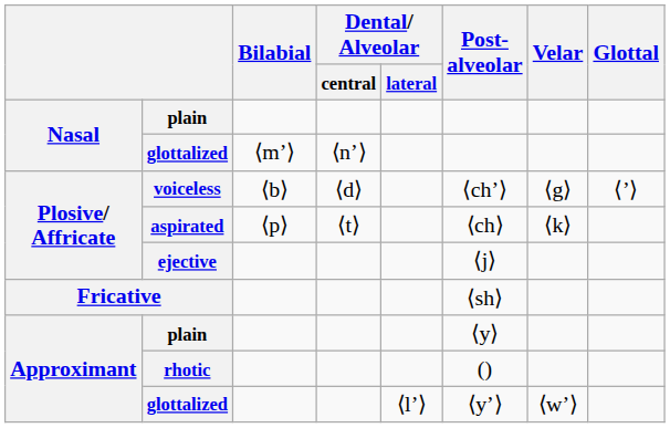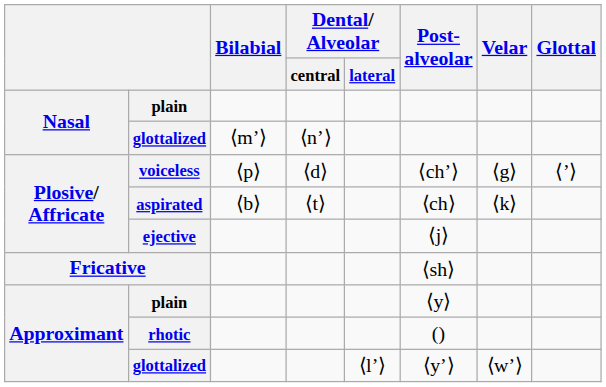 <table class="wikitable" style="text-align:center">
 <tr>
 <th colspan="2" rowspan="2"></th>
 <th rowspan="2"><a href='#'>Bilabial</a></th>
 <th colspan="2"><a href='#'>Dental</a>/<br><a href='#'>Alveolar</a></th>
 <th rowspan="2"><a href='#'>Post-<br>alveolar</a></th>
 <th rowspan="2"><a href='#'>Velar</a></th>
 <th rowspan="2"><a href='#'>Glottal</a></th>
 </tr>
 <tr>
 <th><small>central</small></th>
 <th><a href='#'><small>lateral</small></a></th>
 </tr>
 <tr>
 <th rowspan="2"><a href='#'>Nasal</a></th>
 <th><small>plain</small></th>
 <td></td>
 <td></td>
 <td></td>
 <td></td>
 <td></td>
 <td></td>
 </tr>
 <tr>
 <th><small><a href='#'>glottalized</a></small></th>
 <td> ⟨mʼ⟩</td>
 <td> ⟨nʼ⟩</td>
 <td></td>
 <td></td>
 <td></td>
 <td></td>
 </tr>
 <tr align="center">
 <th rowspan="3"><a href='#'>Plosive</a>/<br><a href='#'>Affricate</a></th>
 <th><a href='#'><small>voiceless</small></a></th>
-<td> ⟨b⟩</td>
+<td> ⟨p⟩</td>
 <td> ⟨d⟩</td>
 <td></td>
 <td> ⟨chʼ⟩</td>
 <td> ⟨g⟩</td>
 <td> ⟨ʼ⟩</td>
 </tr>
 <tr>
 <th><small><a href='#'>aspirated</a></small></th>
-<td> ⟨p⟩</td>
+<td> ⟨b⟩</td>
 <td> ⟨t⟩</td>
 <td></td>
 <td> ⟨ch⟩</td>
 <td> ⟨k⟩</td>
 <td></td>
 </tr>
 <tr align="center">
 <th><small><a href='#'>ejective</a></small></th>
 <td></td>
 <td></td>
 <td></td>
 <td> ⟨j⟩</td>
 <td></td>
 <td></td>
 </tr>
 <tr align="center">
 <th colspan="2"><a href='#'>Fricative</a></th>
 <td></td>
 <td></td>
 <td></td>
 <td> ⟨sh⟩</td>
 <td></td>
 <td></td>
 </tr>
 <tr align="center">
 <th rowspan="3"><a href='#'>Approximant</a></th>
 <th><small>plain</small></th>
 <td></td>
 <td></td>
 <td></td>
 <td> ⟨y⟩</td>
 <td></td>
 <td></td>
 </tr>
 <tr>
 <th><small><a href='#'>rhotic</a></small></th>
 <td></td>
 <td></td>
 <td></td>
 <td>()</td>
 <td></td>
 <td></td>
 </tr>
 <tr align="center">
 <th><small><a href='#'>glottalized</a></small></th>
 <td></td>
 <td></td>
 <td> ⟨lʼ⟩</td>
 <td> ⟨yʼ⟩</td>
 <td> ⟨wʼ⟩</td>
 <td></td>
 </tr>
 </table>
